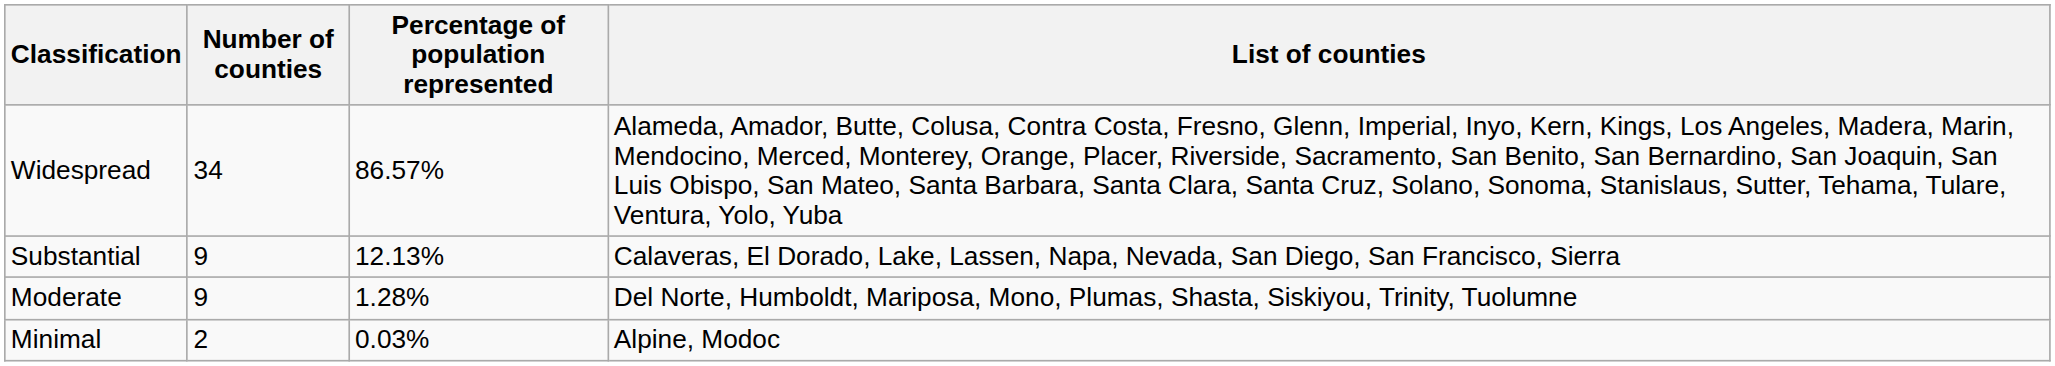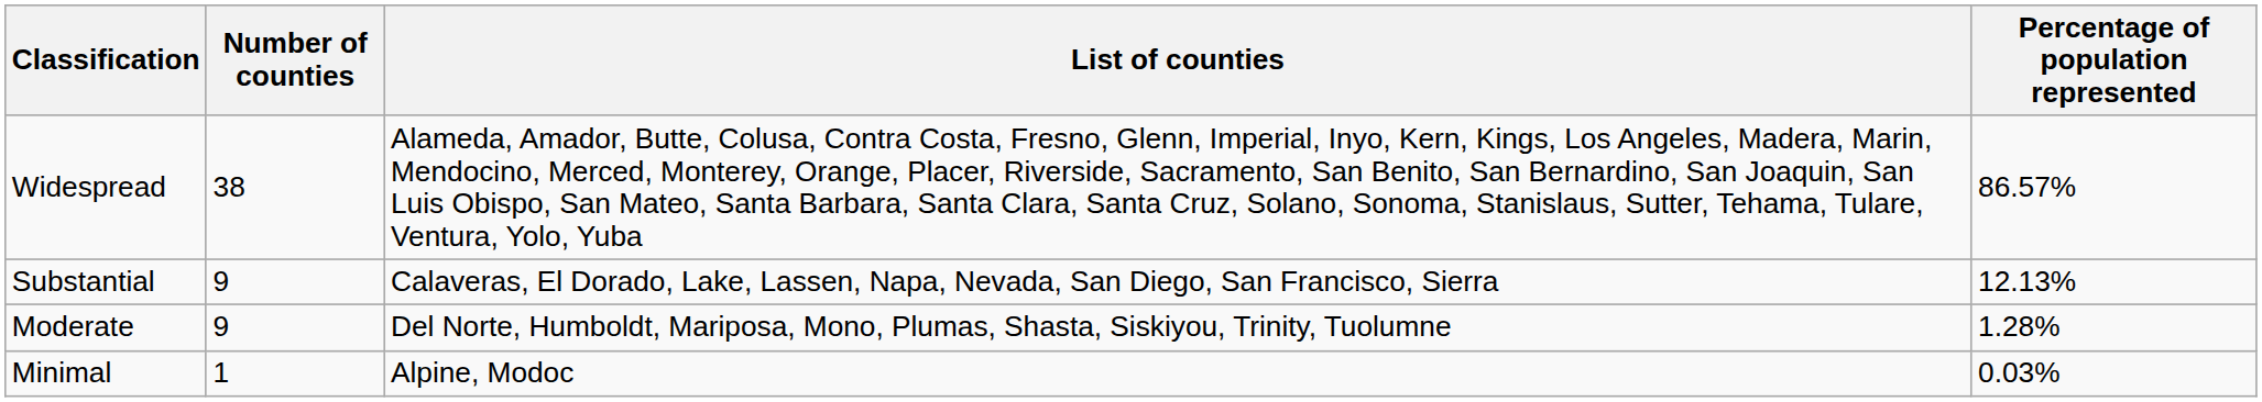 <table class="wikitable">
 <tr>
 <th>Classification</th>
 <th>Number of counties</th>
+<th>List of counties</th>
 <th>Percentage of population represented</th>
-<th>List of counties</th>
 </tr>
 <tr>
 <td>Widespread</td>
-<td>34</td>
+<td>38</td>
+<td>Alameda, Amador, Butte, Colusa, Contra Costa, Fresno, Glenn, Imperial, Inyo, Kern, Kings, Los Angeles, Madera, Marin, Mendocino, Merced, Monterey, Orange, Placer, Riverside, Sacramento, San Benito, San Bernardino, San Joaquin, San Luis Obispo, San Mateo, Santa Barbara, Santa Clara, Santa Cruz, Solano, Sonoma, Stanislaus, Sutter, Tehama, Tulare, Ventura, Yolo, Yuba</td>
 <td>86.57%</td>
-<td>Alameda, Amador, Butte, Colusa, Contra Costa, Fresno, Glenn, Imperial, Inyo, Kern, Kings, Los Angeles, Madera, Marin, Mendocino, Merced, Monterey, Orange, Placer, Riverside, Sacramento, San Benito, San Bernardino, San Joaquin, San Luis Obispo, San Mateo, Santa Barbara, Santa Clara, Santa Cruz, Solano, Sonoma, Stanislaus, Sutter, Tehama, Tulare, Ventura, Yolo, Yuba</td>
 </tr>
 <tr>
 <td>Substantial</td>
 <td>9</td>
+<td>Calaveras, El Dorado, Lake, Lassen, Napa, Nevada, San Diego, San Francisco, Sierra</td>
 <td>12.13%</td>
-<td>Calaveras, El Dorado, Lake, Lassen, Napa, Nevada, San Diego, San Francisco, Sierra</td>
 </tr>
 <tr>
 <td>Moderate</td>
 <td>9</td>
+<td>Del Norte, Humboldt, Mariposa, Mono, Plumas, Shasta, Siskiyou, Trinity, Tuolumne</td>
 <td>1.28%</td>
-<td>Del Norte, Humboldt, Mariposa, Mono, Plumas, Shasta, Siskiyou, Trinity, Tuolumne</td>
 </tr>
 <tr>
 <td>Minimal</td>
-<td>2</td>
+<td>1</td>
+<td>Alpine, Modoc</td>
 <td>0.03%</td>
-<td>Alpine, Modoc</td>
 </tr>
 </table>
